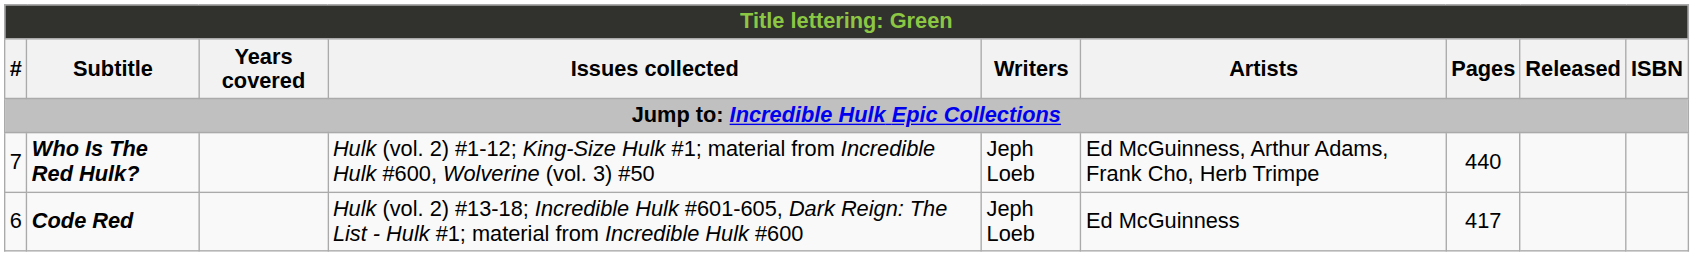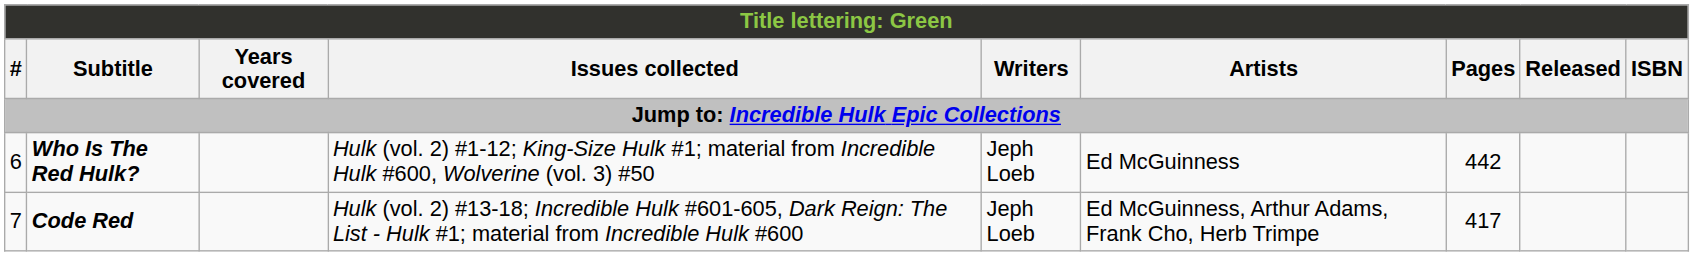 <table class="wikitable sortable" width=98%>
 <tr>
 <th colspan=9 style="background-color: #31312D; color: #8CC744;">Title lettering: Green</th>
 </tr>
 <tr>
 <th class="unsortable">#</th>
 <th class="unsortable">Subtitle</th>
 <th>Years covered</th>
 <th class="unsortable">Issues collected</th>
 <th class="unsortable">Writers</th>
 <th class="unsortable">Artists</th>
 <th class="unsortable">Pages</th>
 <th>Released</th>
 <th class="unsortable">ISBN</th>
 </tr>
 <tr>
 <th colspan=9 style="background-color: silver;">Jump to: <a href='#'><em>Incredible Hulk</em> <em>Epic Collections</em></a></th>
 </tr>
 <tr>
-<td>7</td>
+<td>6</td>
 <td><strong><em>Who Is The Red Hulk?</em></strong></td>
 <td></td>
 <td><em>Hulk</em> (vol. 2) #1-12; <em>King-Size Hulk</em> #1; material from <em>Incredible Hulk</em> #600, <em>Wolverine</em> (vol. 3) #50</td>
 <td>Jeph Loeb</td>
-<td>Ed McGuinness, Arthur Adams, Frank Cho, Herb Trimpe</td>
-<td style="text-align: center;">440</td>
+<td>Ed McGuinness</td>
+<td style="text-align: center;">442</td>
 <td></td>
 <td></td>
 </tr>
 <tr>
-<td>6</td>
+<td>7</td>
 <td><strong><em>Code Red</em></strong></td>
 <td></td>
 <td><em>Hulk</em> (vol. 2) #13-18; <em>Incredible Hulk</em> #601-605, <em>Dark Reign: The List - Hulk</em> #1; material from <em>Incredible Hulk</em> #600</td>
 <td>Jeph Loeb</td>
-<td>Ed McGuinness</td>
+<td>Ed McGuinness, Arthur Adams, Frank Cho, Herb Trimpe</td>
 <td style="text-align: center;">417</td>
 <td></td>
 <td></td>
 </tr>
 </table>
